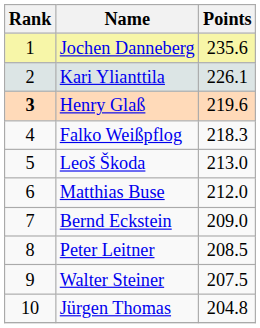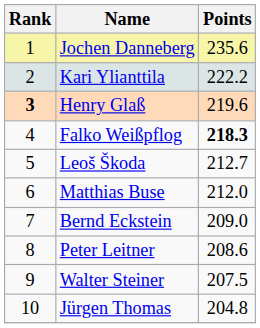 <table class="wikitable sortable">
 <tr>
 <th align=Center>Rank</th>
 <th>Name</th>
 <th>Points</th>
 </tr>
 <tr style="background:#F7F6A8">
 <td align=center>1</td>
 <td> <a href='#'>Jochen Danneberg</a></td>
 <td align=center>235.6</td>
 </tr>
 <tr style="background: #DCE5E5;">
 <td align=center>2</td>
 <td> <a href='#'>Kari Ylianttila</a></td>
-<td align=center>226.1</td>
+<td align=center>222.2</td>
 </tr>
 <tr style="background: #FFDAB9;">
 <td align=center><strong>3</strong></td>
 <td> <a href='#'>Henry Glaß</a></td>
 <td align=center>219.6</td>
 </tr>
 <tr>
 <td align=center>4</td>
 <td> <a href='#'>Falko Weißpflog</a></td>
-<td align=center>218.3</td>
+<td align=center><strong>218.3</strong></td>
 </tr>
 <tr>
 <td align=center>5</td>
 <td> <a href='#'>Leoš Škoda</a></td>
-<td align=center>213.0</td>
+<td align=center>212.7</td>
 </tr>
 <tr>
 <td align=center>6</td>
 <td> <a href='#'>Matthias Buse</a></td>
 <td align=center>212.0</td>
 </tr>
 <tr>
 <td align=center>7</td>
 <td> <a href='#'>Bernd Eckstein</a></td>
 <td align=center>209.0</td>
 </tr>
 <tr>
 <td align=center>8</td>
 <td> <a href='#'>Peter Leitner</a></td>
-<td align=center>208.5</td>
+<td align=center>208.6</td>
 </tr>
 <tr>
 <td align=center>9</td>
 <td> <a href='#'>Walter Steiner</a></td>
 <td align=center>207.5</td>
 </tr>
 <tr>
 <td align=center>10</td>
 <td> <a href='#'>Jürgen Thomas</a></td>
 <td align=center>204.8</td>
 </tr>
 <tr>
 </tr>
 </table>
